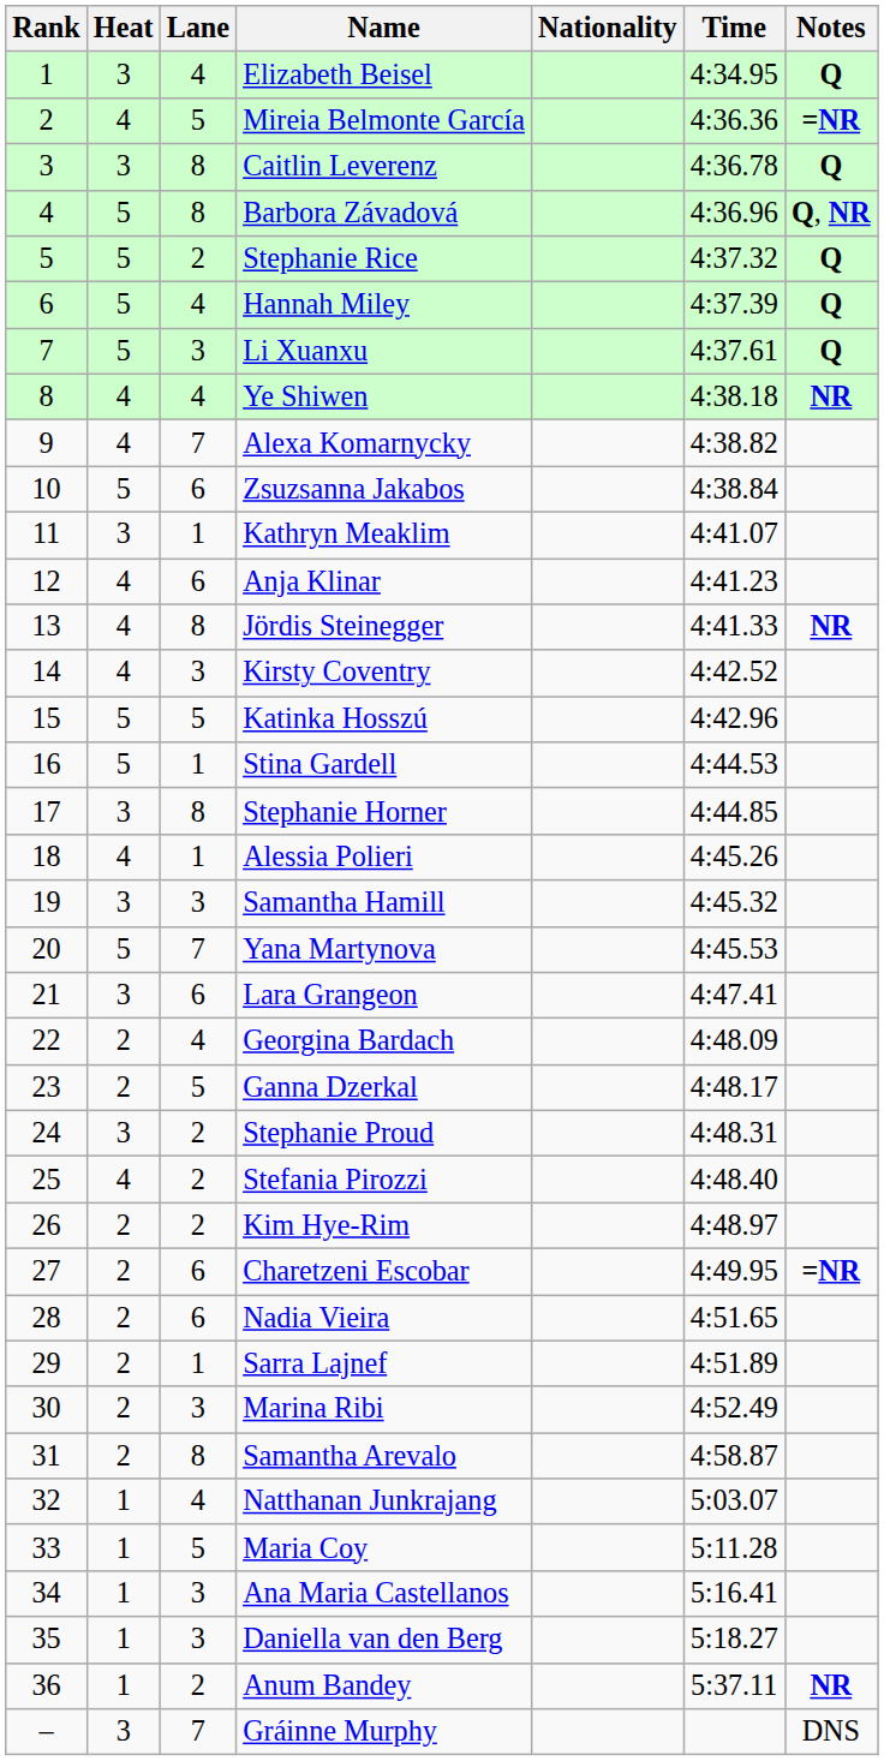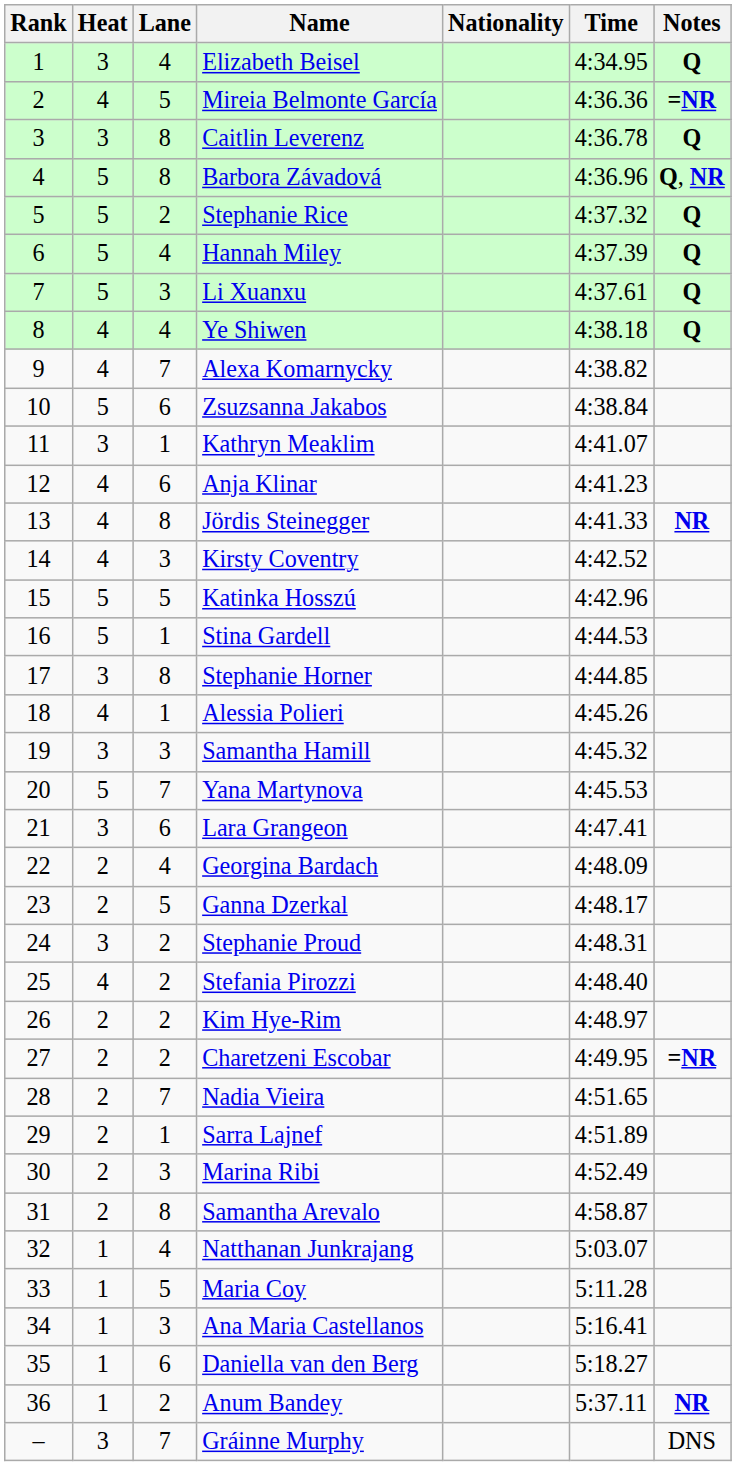 <table class="wikitable sortable" style="text-align:center">
 <tr>
 <th>Rank</th>
 <th>Heat</th>
 <th>Lane</th>
 <th>Name</th>
 <th>Nationality</th>
 <th>Time</th>
 <th>Notes</th>
 </tr>
 <tr bgcolor=ccffcc>
 <td>1</td>
 <td>3</td>
 <td>4</td>
 <td align=left><a href='#'>Elizabeth Beisel</a></td>
 <td align=left></td>
 <td>4:34.95</td>
 <td><strong>Q</strong></td>
 </tr>
 <tr bgcolor=ccffcc>
 <td>2</td>
 <td>4</td>
 <td>5</td>
 <td align=left><a href='#'>Mireia Belmonte García</a></td>
 <td align=left></td>
 <td>4:36.36</td>
 <td><strong>=<a href='#'>NR</a></strong></td>
 </tr>
 <tr bgcolor=ccffcc>
 <td>3</td>
 <td>3</td>
 <td>8</td>
 <td align=left><a href='#'>Caitlin Leverenz</a></td>
 <td align=left></td>
 <td>4:36.78</td>
 <td><strong>Q</strong></td>
 </tr>
 <tr bgcolor=ccffcc>
 <td>4</td>
 <td>5</td>
 <td>8</td>
 <td align=left><a href='#'>Barbora Závadová</a></td>
 <td align=left></td>
 <td>4:36.96</td>
 <td><strong>Q</strong>, <strong><a href='#'>NR</a></strong></td>
 </tr>
 <tr bgcolor=ccffcc>
 <td>5</td>
 <td>5</td>
 <td>2</td>
 <td align=left><a href='#'>Stephanie Rice</a></td>
 <td align=left></td>
 <td>4:37.32</td>
 <td><strong>Q</strong></td>
 </tr>
 <tr bgcolor=ccffcc>
 <td>6</td>
 <td>5</td>
 <td>4</td>
 <td align=left><a href='#'>Hannah Miley</a></td>
 <td align=left></td>
 <td>4:37.39</td>
 <td><strong>Q</strong></td>
 </tr>
 <tr bgcolor=ccffcc>
 <td>7</td>
 <td>5</td>
 <td>3</td>
 <td align=left><a href='#'>Li Xuanxu</a></td>
 <td align=left></td>
 <td>4:37.61</td>
 <td><strong>Q</strong></td>
 </tr>
 <tr bgcolor=ccffcc>
 <td>8</td>
 <td>4</td>
 <td>4</td>
 <td align=left><a href='#'>Ye Shiwen</a></td>
 <td align=left></td>
 <td>4:38.18</td>
-<td><strong><a href='#'>NR</a></strong></td>
+<td><strong>Q</strong></td>
 </tr>
 <tr>
 <td>9</td>
 <td>4</td>
 <td>7</td>
 <td align=left><a href='#'>Alexa Komarnycky</a></td>
 <td align=left></td>
 <td>4:38.82</td>
 <td></td>
 </tr>
 <tr>
 <td>10</td>
 <td>5</td>
 <td>6</td>
 <td align=left><a href='#'>Zsuzsanna Jakabos</a></td>
 <td align=left></td>
 <td>4:38.84</td>
 <td></td>
 </tr>
 <tr>
 <td>11</td>
 <td>3</td>
 <td>1</td>
 <td align=left><a href='#'>Kathryn Meaklim</a></td>
 <td align=left></td>
 <td>4:41.07</td>
 <td></td>
 </tr>
 <tr>
 <td>12</td>
 <td>4</td>
 <td>6</td>
 <td align=left><a href='#'>Anja Klinar</a></td>
 <td align=left></td>
 <td>4:41.23</td>
 <td></td>
 </tr>
 <tr>
 <td>13</td>
 <td>4</td>
 <td>8</td>
 <td align=left><a href='#'>Jördis Steinegger</a></td>
 <td align=left></td>
 <td>4:41.33</td>
 <td><strong><a href='#'>NR</a></strong></td>
 </tr>
 <tr>
 <td>14</td>
 <td>4</td>
 <td>3</td>
 <td align=left><a href='#'>Kirsty Coventry</a></td>
 <td align=left></td>
 <td>4:42.52</td>
 <td></td>
 </tr>
 <tr>
 <td>15</td>
 <td>5</td>
 <td>5</td>
 <td align=left><a href='#'>Katinka Hosszú</a></td>
 <td align=left></td>
 <td>4:42.96</td>
 <td></td>
 </tr>
 <tr>
 <td>16</td>
 <td>5</td>
 <td>1</td>
 <td align=left><a href='#'>Stina Gardell</a></td>
 <td align=left></td>
 <td>4:44.53</td>
 <td></td>
 </tr>
 <tr>
 <td>17</td>
 <td>3</td>
 <td>8</td>
 <td align=left><a href='#'>Stephanie Horner</a></td>
 <td align=left></td>
 <td>4:44.85</td>
 <td></td>
 </tr>
 <tr>
 <td>18</td>
 <td>4</td>
 <td>1</td>
 <td align=left><a href='#'>Alessia Polieri</a></td>
 <td align=left></td>
 <td>4:45.26</td>
 <td></td>
 </tr>
 <tr>
 <td>19</td>
 <td>3</td>
 <td>3</td>
 <td align=left><a href='#'>Samantha Hamill</a></td>
 <td align=left></td>
 <td>4:45.32</td>
 <td></td>
 </tr>
 <tr>
 <td>20</td>
 <td>5</td>
 <td>7</td>
 <td align=left><a href='#'>Yana Martynova</a></td>
 <td align=left></td>
 <td>4:45.53</td>
 <td></td>
 </tr>
 <tr>
 <td>21</td>
 <td>3</td>
 <td>6</td>
 <td align=left><a href='#'>Lara Grangeon</a></td>
 <td align=left></td>
 <td>4:47.41</td>
 <td></td>
 </tr>
 <tr>
 <td>22</td>
 <td>2</td>
 <td>4</td>
 <td align=left><a href='#'>Georgina Bardach</a></td>
 <td align=left></td>
 <td>4:48.09</td>
 <td></td>
 </tr>
 <tr>
 <td>23</td>
 <td>2</td>
 <td>5</td>
 <td align=left><a href='#'>Ganna Dzerkal</a></td>
 <td align=left></td>
 <td>4:48.17</td>
 <td></td>
 </tr>
 <tr>
 <td>24</td>
 <td>3</td>
 <td>2</td>
 <td align=left><a href='#'>Stephanie Proud</a></td>
 <td align=left></td>
 <td>4:48.31</td>
 <td></td>
 </tr>
 <tr>
 <td>25</td>
 <td>4</td>
 <td>2</td>
 <td align=left><a href='#'>Stefania Pirozzi</a></td>
 <td align=left></td>
 <td>4:48.40</td>
 <td></td>
 </tr>
 <tr>
 <td>26</td>
 <td>2</td>
 <td>2</td>
 <td align=left><a href='#'>Kim Hye-Rim</a></td>
 <td align=left></td>
 <td>4:48.97</td>
 <td></td>
 </tr>
 <tr>
 <td>27</td>
 <td>2</td>
-<td>6</td>
+<td>2</td>
 <td align=left><a href='#'>Charetzeni Escobar</a></td>
 <td align=left></td>
 <td>4:49.95</td>
 <td><strong>=<a href='#'>NR</a></strong></td>
 </tr>
 <tr>
 <td>28</td>
 <td>2</td>
-<td>6</td>
+<td>7</td>
 <td align=left><a href='#'>Nadia Vieira</a></td>
 <td align=left></td>
 <td>4:51.65</td>
 <td></td>
 </tr>
 <tr>
 <td>29</td>
 <td>2</td>
 <td>1</td>
 <td align=left><a href='#'>Sarra Lajnef</a></td>
 <td align=left></td>
 <td>4:51.89</td>
 <td></td>
 </tr>
 <tr>
 <td>30</td>
 <td>2</td>
 <td>3</td>
 <td align=left><a href='#'>Marina Ribi</a></td>
 <td align=left></td>
 <td>4:52.49</td>
 <td></td>
 </tr>
 <tr>
 <td>31</td>
 <td>2</td>
 <td>8</td>
 <td align=left><a href='#'>Samantha Arevalo</a></td>
 <td align=left></td>
 <td>4:58.87</td>
 <td></td>
 </tr>
 <tr>
 <td>32</td>
 <td>1</td>
 <td>4</td>
 <td align=left><a href='#'>Natthanan Junkrajang</a></td>
 <td align=left></td>
 <td>5:03.07</td>
 <td></td>
 </tr>
 <tr>
 <td>33</td>
 <td>1</td>
 <td>5</td>
 <td align=left><a href='#'>Maria Coy</a></td>
 <td align=left></td>
 <td>5:11.28</td>
 <td></td>
 </tr>
 <tr>
 <td>34</td>
 <td>1</td>
 <td>3</td>
 <td align=left><a href='#'>Ana Maria Castellanos</a></td>
 <td align=left></td>
 <td>5:16.41</td>
 <td></td>
 </tr>
 <tr>
 <td>35</td>
 <td>1</td>
-<td>3</td>
+<td>6</td>
 <td align=left><a href='#'>Daniella van den Berg</a></td>
 <td align=left></td>
 <td>5:18.27</td>
 <td></td>
 </tr>
 <tr>
 <td>36</td>
 <td>1</td>
 <td>2</td>
 <td align=left><a href='#'>Anum Bandey</a></td>
 <td align=left></td>
 <td>5:37.11</td>
 <td><strong><a href='#'>NR</a></strong></td>
 </tr>
 <tr>
 <td>–</td>
 <td>3</td>
 <td>7</td>
 <td align=left><a href='#'>Gráinne Murphy</a></td>
 <td align=left></td>
 <td></td>
 <td>DNS</td>
 </tr>
 </table>
